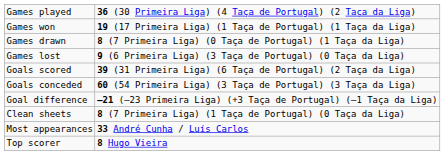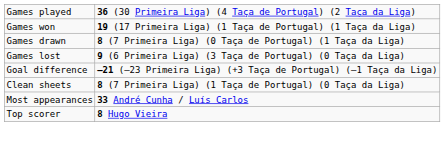 <table class="wikitable">
 <tr>
 <td>Games played</td>
 <td><strong>36</strong> (30 <a href='#'>Primeira Liga</a>) (4 <a href='#'>Taça de Portugal</a>) (2 <a href='#'>Taça da Liga</a>)</td>
 </tr>
 <tr>
 <td>Games won</td>
 <td><strong>19</strong> (17 Primeira Liga) (1 Taça de Portugal) (1 Taça da Liga)</td>
 </tr>
 <tr>
 <td>Games drawn</td>
 <td><strong>8</strong> (7 Primeira Liga) (0 Taça de Portugal) (1 Taça da Liga)</td>
 </tr>
 <tr>
 <td>Games lost</td>
 <td><strong>9</strong> (6 Primeira Liga) (3 Taça de Portugal) (0 Taça da Liga)</td>
 </tr>
 <tr>
-<td>Goals scored</td>
-<td><strong>39</strong> (31 Primeira Liga) (6 Taça de Portugal) (2 Taça da Liga)</td>
-</tr>
-<tr>
-<td>Goals conceded</td>
-<td><strong>60</strong> (54 Primeira Liga) (3 Taça de Portugal) (3 Taça da Liga)</td>
-</tr>
-<tr>
 <td>Goal difference</td>
 <td><strong>–21</strong> (–23 Primeira Liga) (+3 Taça de Portugal) (–1 Taça da Liga)</td>
 </tr>
 <tr>
 <td>Clean sheets</td>
 <td><strong>8</strong> (7 Primeira Liga) (1 Taça de Portugal) (0 Taça da Liga)</td>
 </tr>
 <tr>
 <td>Most appearances</td>
 <td><strong>33</strong>  <a href='#'>André Cunha</a> /  <a href='#'>Luís Carlos</a></td>
 </tr>
 <tr>
 <td>Top scorer</td>
 <td><strong>8</strong>  <a href='#'>Hugo Vieira</a></td>
 </tr>
 </table>
